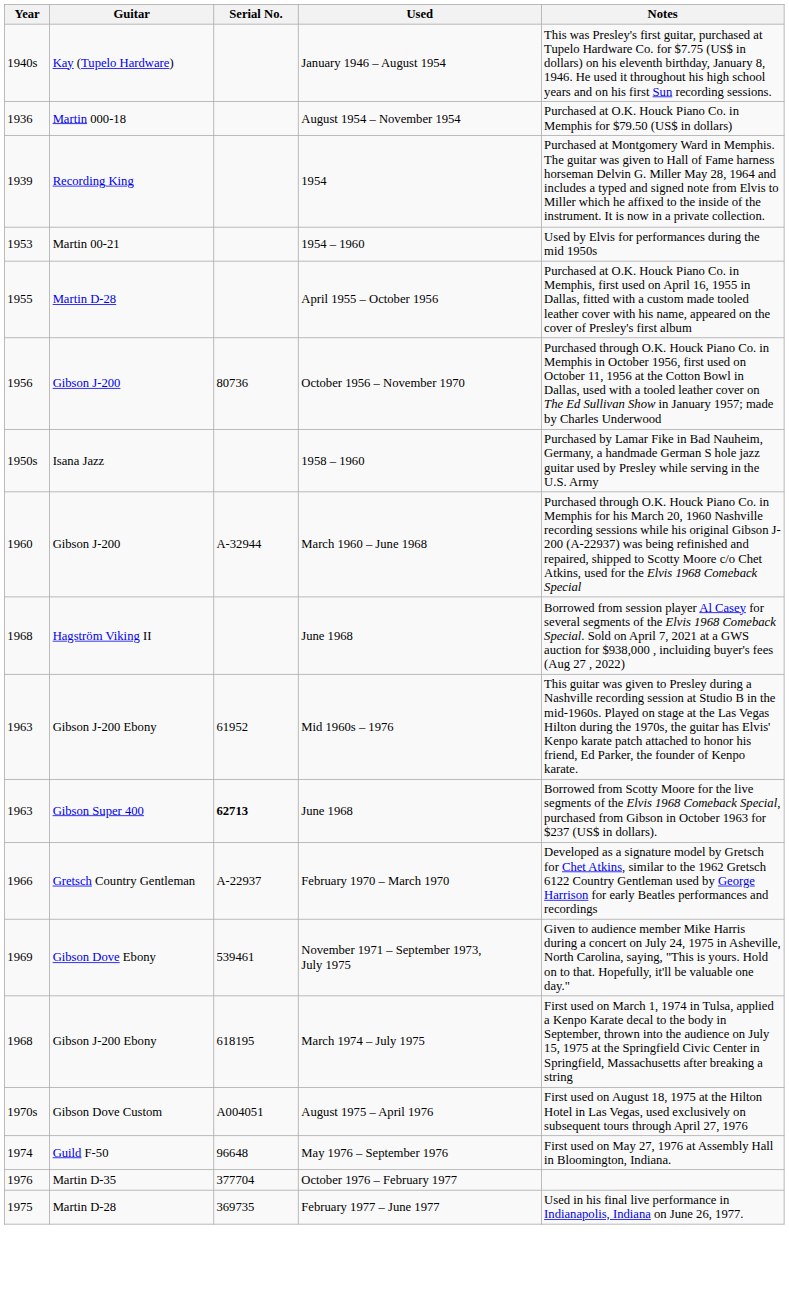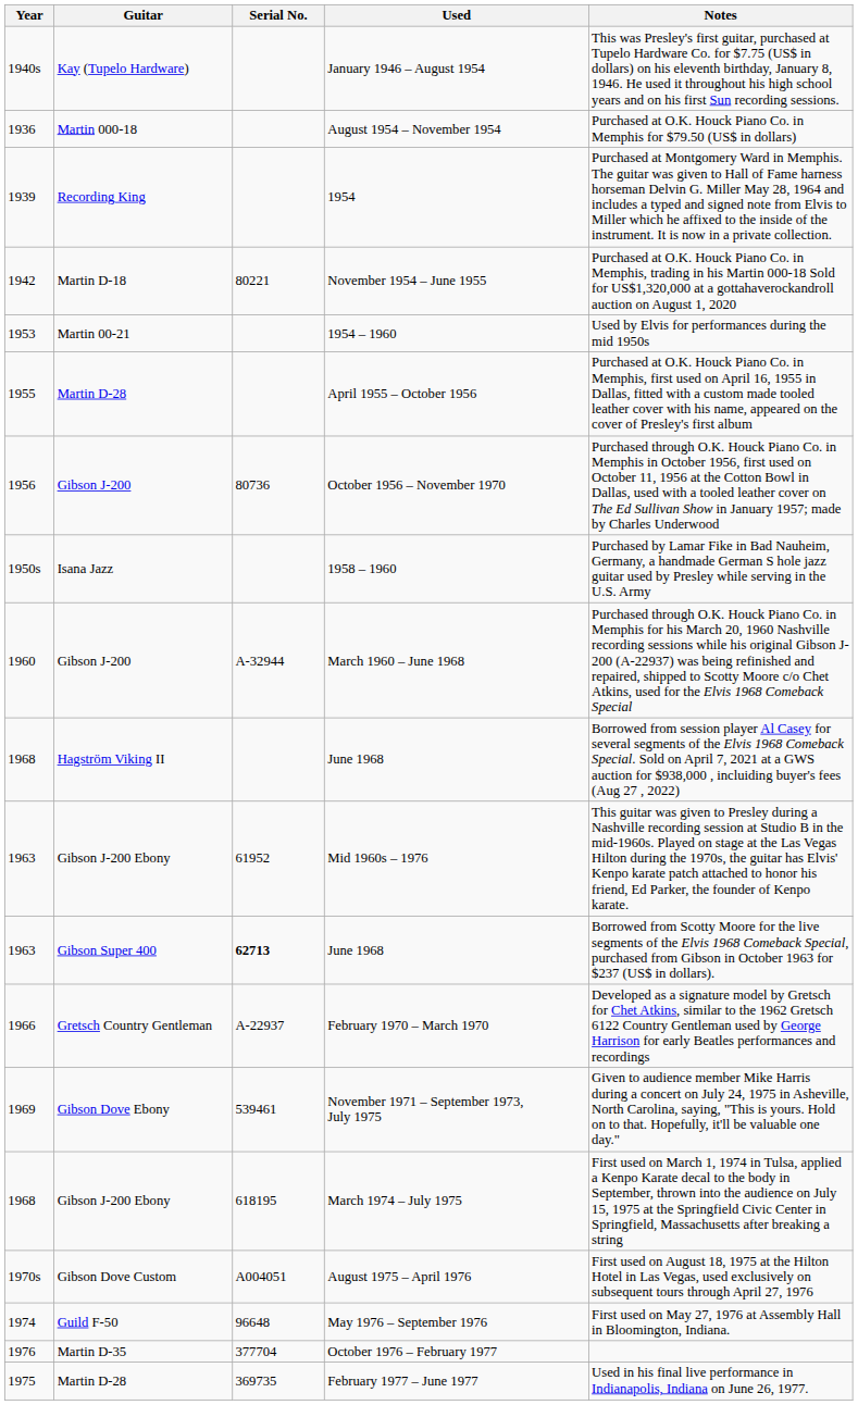 <table class="wikitable sortable">
 <tr>
 <th style="width:50px;">Year</th>
 <th style="width:200px;">Guitar</th>
 <th style="width:100px;">Serial No.</th>
 <th style="width:300px;" class="unsortable">Used</th>
 <th style="width:300px;" class="unsortable">Notes</th>
 </tr>
 <tr>
 <td>1940s</td>
 <td><a href='#'>Kay</a> (<a href='#'>Tupelo Hardware</a>)</td>
 <td></td>
 <td>January 1946 – August 1954</td>
 <td>This was Presley's first guitar, purchased at Tupelo Hardware Co. for $7.75 (US$ in  dollars) on his eleventh birthday, January 8, 1946. He used it throughout his high school years and on his first <a href='#'>Sun</a> recording sessions.</td>
 </tr>
 <tr>
 <td>1936</td>
 <td><a href='#'>Martin</a> 000-18</td>
 <td></td>
 <td>August 1954 – November 1954</td>
 <td>Purchased at O.K. Houck Piano Co. in Memphis for $79.50 (US$ in  dollars)</td>
 </tr>
 <tr>
 <td>1939</td>
 <td><a href='#'>Recording King</a></td>
 <td></td>
 <td>1954</td>
 <td>Purchased at Montgomery Ward in Memphis. The guitar was given to Hall of Fame harness horseman Delvin G. Miller May 28, 1964 and includes a typed and signed note from Elvis to Miller which he affixed to the inside of the instrument. It is now in a private collection.</td>
+</tr>
+<tr>
+<td>1942</td>
+<td>Martin D-18</td>
+<td>80221</td>
+<td>November 1954 – June 1955</td>
+<td>Purchased at O.K. Houck Piano Co. in Memphis, trading in his Martin 000-18 Sold for US$1,320,000 at a gottahaverockandroll auction on August 1, 2020</td>
 </tr>
 <tr>
 <td>1953</td>
 <td>Martin 00-21</td>
 <td></td>
 <td>1954 – 1960</td>
 <td>Used by Elvis for performances during the mid 1950s</td>
 </tr>
 <tr>
 <td>1955</td>
 <td><a href='#'>Martin D-28</a></td>
 <td></td>
 <td>April 1955 – October 1956</td>
 <td>Purchased at O.K. Houck Piano Co. in Memphis, first used on April 16, 1955 in Dallas, fitted with a custom made tooled leather cover with his name, appeared on the cover of Presley's first album </td>
 </tr>
 <tr>
 <td>1956</td>
 <td><a href='#'>Gibson J-200</a></td>
 <td>80736</td>
 <td>October 1956 – November 1970</td>
 <td>Purchased through O.K. Houck Piano Co. in Memphis in October 1956, first used on October 11, 1956 at the Cotton Bowl in Dallas, used with a tooled leather cover on <em>The Ed Sullivan Show</em> in January 1957; made by Charles Underwood</td>
 </tr>
 <tr>
 <td>1950s</td>
 <td>Isana Jazz</td>
 <td></td>
 <td>1958 – 1960</td>
 <td>Purchased by Lamar Fike in Bad Nauheim, Germany, a handmade German S hole jazz guitar used by Presley while serving in the U.S. Army</td>
 </tr>
 <tr>
 <td>1960</td>
 <td>Gibson J-200</td>
 <td>A-32944</td>
 <td>March 1960 – June 1968</td>
 <td>Purchased through O.K. Houck Piano Co. in Memphis for his March 20, 1960 Nashville recording sessions while his original Gibson J-200 (A-22937) was being refinished and repaired, shipped to Scotty Moore c/o Chet Atkins, used for the <em>Elvis 1968 Comeback Special</em></td>
 </tr>
 <tr>
 <td>1968</td>
 <td><a href='#'>Hagström Viking</a> II</td>
 <td></td>
 <td>June 1968</td>
 <td>Borrowed from session player <a href='#'>Al Casey</a> for several segments of the <em>Elvis 1968 Comeback Special</em>. Sold on April 7, 2021 at a GWS  auction for  $938,000 , incluiding buyer's fees (Aug 27 , 2022)</td>
 </tr>
 <tr>
 <td>1963</td>
 <td>Gibson J-200 Ebony</td>
 <td>61952</td>
 <td>Mid 1960s – 1976</td>
 <td>This guitar was given to Presley during a Nashville recording session at Studio B in the mid-1960s. Played on stage at the Las Vegas Hilton during the 1970s, the guitar has Elvis' Kenpo karate patch attached to honor his friend, Ed Parker, the founder of Kenpo karate.</td>
 </tr>
 <tr>
 <td>1963</td>
 <td><a href='#'>Gibson Super 400</a></td>
 <td><strong>62713</strong></td>
 <td>June 1968</td>
 <td>Borrowed from Scotty Moore for the live segments of the <em>Elvis 1968 Comeback Special</em>, purchased from Gibson in October 1963 for $237 (US$ in  dollars).</td>
 </tr>
 <tr>
 <td>1966</td>
 <td><a href='#'>Gretsch</a> Country Gentleman</td>
 <td>A-22937</td>
 <td>February 1970 – March 1970</td>
 <td>Developed as a signature model by Gretsch for <a href='#'>Chet Atkins</a>, similar to the 1962 Gretsch 6122 Country Gentleman used by <a href='#'>George Harrison</a> for early Beatles performances and recordings</td>
 </tr>
 <tr>
 <td>1969</td>
 <td><a href='#'>Gibson Dove</a> Ebony</td>
 <td>539461</td>
 <td>November 1971 – September 1973,<br>July 1975</td>
 <td>Given to audience member Mike Harris during a concert on July 24, 1975 in Asheville, North Carolina, saying, "This is yours. Hold on to that. Hopefully, it'll be valuable one day."</td>
 </tr>
 <tr>
 <td>1968</td>
 <td>Gibson J-200 Ebony</td>
 <td>618195</td>
 <td>March 1974 – July 1975</td>
 <td>First used on March 1, 1974 in Tulsa, applied a Kenpo Karate decal to the body in September, thrown into the audience on July 15, 1975 at the Springfield Civic Center in Springfield, Massachusetts after breaking a string</td>
 </tr>
 <tr>
 <td>1970s</td>
 <td>Gibson Dove Custom</td>
 <td>A004051</td>
 <td>August 1975 – April 1976</td>
 <td>First used on August 18, 1975 at the Hilton Hotel in Las Vegas, used exclusively on subsequent tours through April 27, 1976</td>
 </tr>
 <tr>
 <td>1974</td>
 <td><a href='#'>Guild</a> F-50</td>
 <td>96648</td>
 <td>May 1976 – September 1976</td>
 <td>First used on May 27, 1976 at Assembly Hall in Bloomington, Indiana.</td>
 </tr>
 <tr>
 <td>1976</td>
 <td>Martin D-35</td>
 <td>377704</td>
 <td>October 1976 – February 1977</td>
 <td></td>
 </tr>
 <tr>
 <td>1975</td>
 <td>Martin D-28</td>
 <td>369735</td>
 <td>February 1977 – June 1977</td>
 <td>Used in his final live performance in <a href='#'>Indianapolis, Indiana</a> on June 26, 1977.</td>
 </tr>
 </table>
